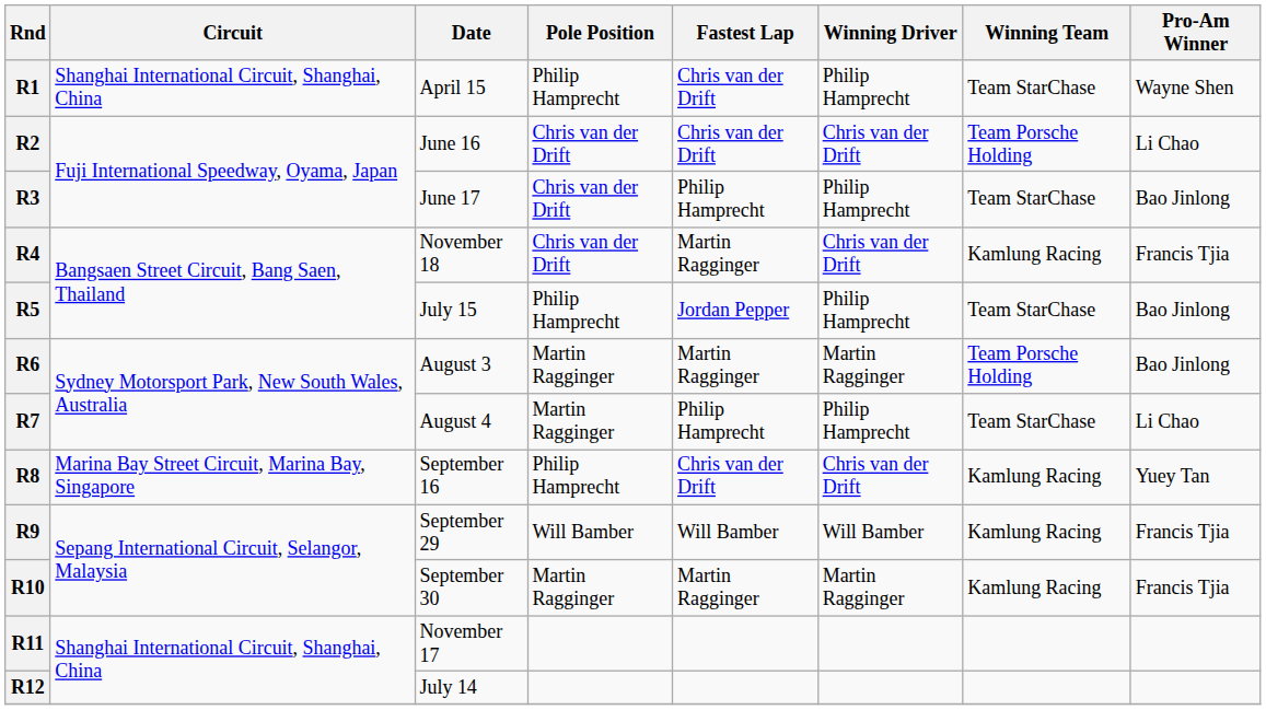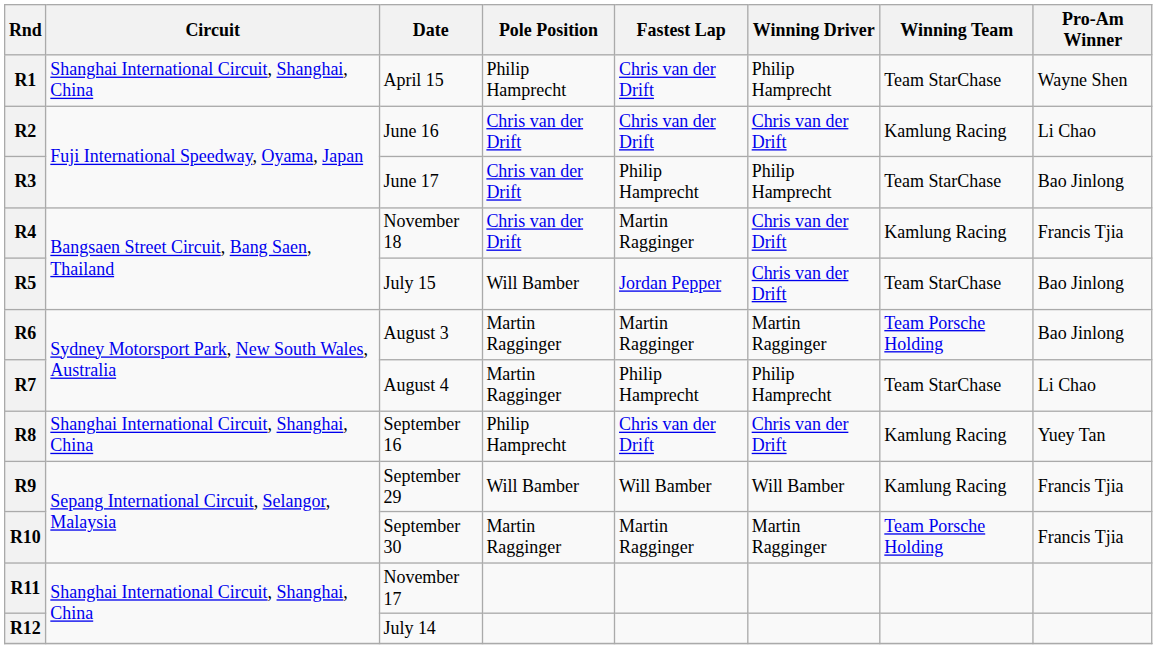 <table class="wikitable" style="font-size: 85%;">
 <tr>
 <th>Rnd</th>
 <th>Circuit</th>
 <th>Date</th>
 <th>Pole Position</th>
 <th>Fastest Lap</th>
 <th>Winning Driver</th>
 <th>Winning Team</th>
 <th>Pro-Am Winner</th>
 </tr>
 <tr>
 <th>R1</th>
 <td> <a href='#'>Shanghai International Circuit</a>, <a href='#'>Shanghai</a>, <a href='#'>China</a></td>
 <td>April 15</td>
 <td> Philip Hamprecht</td>
 <td> <a href='#'>Chris van der Drift</a></td>
 <td> Philip Hamprecht</td>
 <td>Team StarChase</td>
 <td> Wayne Shen</td>
 </tr>
 <tr>
 <th>R2</th>
 <td rowspan="2"> <a href='#'>Fuji International Speedway</a>, <a href='#'>Oyama</a>, <a href='#'>Japan</a></td>
 <td>June 16</td>
 <td> <a href='#'>Chris van der Drift</a></td>
 <td> <a href='#'>Chris van der Drift</a></td>
 <td> <a href='#'>Chris van der Drift</a></td>
-<td><a href='#'>Team Porsche Holding</a></td>
+<td>Kamlung Racing</td>
 <td> Li Chao</td>
 </tr>
 <tr>
 <th>R3</th>
 <td>June 17</td>
 <td> <a href='#'>Chris van der Drift</a></td>
 <td> Philip Hamprecht</td>
 <td> Philip Hamprecht</td>
 <td>Team StarChase</td>
 <td> Bao Jinlong</td>
 </tr>
 <tr>
 <th>R4</th>
 <td rowspan="2"> <a href='#'>Bangsaen Street Circuit</a>, <a href='#'>Bang Saen</a>, <a href='#'>Thailand</a></td>
 <td>November 18</td>
 <td> <a href='#'>Chris van der Drift</a></td>
 <td> Martin Ragginger</td>
 <td> <a href='#'>Chris van der Drift</a></td>
 <td>Kamlung Racing</td>
 <td> Francis Tjia</td>
 </tr>
 <tr>
 <th>R5</th>
 <td>July 15</td>
-<td> Philip Hamprecht</td>
+<td> Will Bamber</td>
 <td> <a href='#'>Jordan Pepper</a></td>
-<td> Philip Hamprecht</td>
+<td> <a href='#'>Chris van der Drift</a></td>
 <td>Team StarChase</td>
 <td> Bao Jinlong</td>
 </tr>
 <tr>
 <th>R6</th>
 <td rowspan="2"> <a href='#'>Sydney Motorsport Park</a>, <a href='#'>New South Wales</a>, <a href='#'>Australia</a></td>
 <td>August 3</td>
 <td> Martin Ragginger</td>
 <td> Martin Ragginger</td>
 <td> Martin Ragginger</td>
 <td><a href='#'>Team Porsche Holding</a></td>
 <td> Bao Jinlong</td>
 </tr>
 <tr>
 <th>R7</th>
 <td>August 4</td>
 <td> Martin Ragginger</td>
 <td> Philip Hamprecht</td>
 <td> Philip Hamprecht</td>
 <td>Team StarChase</td>
 <td> Li Chao</td>
 </tr>
 <tr>
 <th>R8</th>
-<td> <a href='#'>Marina Bay Street Circuit</a>, <a href='#'>Marina Bay</a>, <a href='#'>Singapore</a></td>
+<td> <a href='#'>Shanghai International Circuit</a>, <a href='#'>Shanghai</a>, <a href='#'>China</a></td>
 <td>September 16</td>
 <td> Philip Hamprecht</td>
 <td> <a href='#'>Chris van der Drift</a></td>
 <td> <a href='#'>Chris van der Drift</a></td>
 <td>Kamlung Racing</td>
 <td> Yuey Tan</td>
 </tr>
 <tr>
 <th>R9</th>
 <td rowspan="2"> <a href='#'>Sepang International Circuit</a>, <a href='#'>Selangor</a>, <a href='#'>Malaysia</a></td>
 <td>September 29</td>
 <td> Will Bamber</td>
 <td> Will Bamber</td>
 <td> Will Bamber</td>
 <td>Kamlung Racing</td>
 <td> Francis Tjia</td>
 </tr>
 <tr>
 <th>R10</th>
 <td>September 30</td>
 <td> Martin Ragginger</td>
 <td> Martin Ragginger</td>
 <td> Martin Ragginger</td>
-<td>Kamlung Racing</td>
+<td><a href='#'>Team Porsche Holding</a></td>
 <td> Francis Tjia</td>
 </tr>
 <tr>
 <th>R11</th>
 <td rowspan="2"> <a href='#'>Shanghai International Circuit</a>, <a href='#'>Shanghai</a>, <a href='#'>China</a></td>
 <td>November 17</td>
 <td></td>
 <td></td>
 <td></td>
 <td></td>
 <td></td>
 </tr>
 <tr>
 <th>R12</th>
 <td>July 14</td>
 <td></td>
 <td></td>
 <td></td>
 <td></td>
 <td></td>
 </tr>
 <tr>
 </tr>
 </table>
